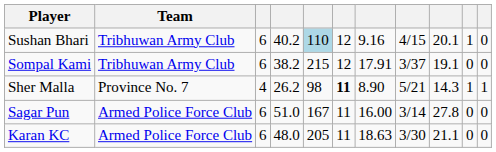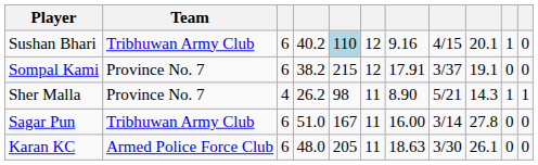 <table class="wikitable">
 <tr>
 <th>Player</th>
 <th>Team</th>
 <th></th>
 <th></th>
 <th></th>
 <th></th>
 <th></th>
 <th></th>
 <th></th>
 <th></th>
 <th></th>
 </tr>
 <tr>
 <td>Sushan Bhari</td>
 <td><a href='#'>Tribhuwan Army Club</a></td>
 <td>6</td>
 <td>40.2</td>
 <td style="background: lightblue;">110</td>
 <td>12</td>
 <td>9.16</td>
 <td>4/15</td>
 <td>20.1</td>
 <td>1</td>
 <td>0</td>
 </tr>
 <tr>
 <td><a href='#'>Sompal Kami</a></td>
-<td><a href='#'>Tribhuwan Army Club</a></td>
+<td>Province No. 7</td>
 <td>6</td>
 <td>38.2</td>
 <td>215</td>
 <td>12</td>
 <td>17.91</td>
 <td>3/37</td>
 <td>19.1</td>
 <td>0</td>
 <td>0</td>
 </tr>
 <tr>
 <td>Sher Malla</td>
 <td>Province No. 7</td>
 <td>4</td>
 <td>26.2</td>
 <td>98</td>
-<td><strong>11</strong></td>
+<td>11</td>
 <td>8.90</td>
 <td>5/21</td>
 <td>14.3</td>
 <td>1</td>
 <td>1</td>
 </tr>
 <tr>
 <td><a href='#'>Sagar Pun</a></td>
-<td><a href='#'>Armed Police Force Club</a></td>
+<td><a href='#'>Tribhuwan Army Club</a></td>
 <td>6</td>
 <td>51.0</td>
 <td>167</td>
 <td>11</td>
 <td>16.00</td>
 <td>3/14</td>
 <td>27.8</td>
 <td>0</td>
 <td>0</td>
 </tr>
 <tr>
 <td><a href='#'>Karan KC</a></td>
 <td><a href='#'>Armed Police Force Club</a></td>
 <td>6</td>
 <td>48.0</td>
 <td>205</td>
 <td>11</td>
 <td>18.63</td>
 <td>3/30</td>
-<td>21.1</td>
+<td>26.1</td>
 <td>0</td>
 <td>0</td>
 </tr>
 </table>
